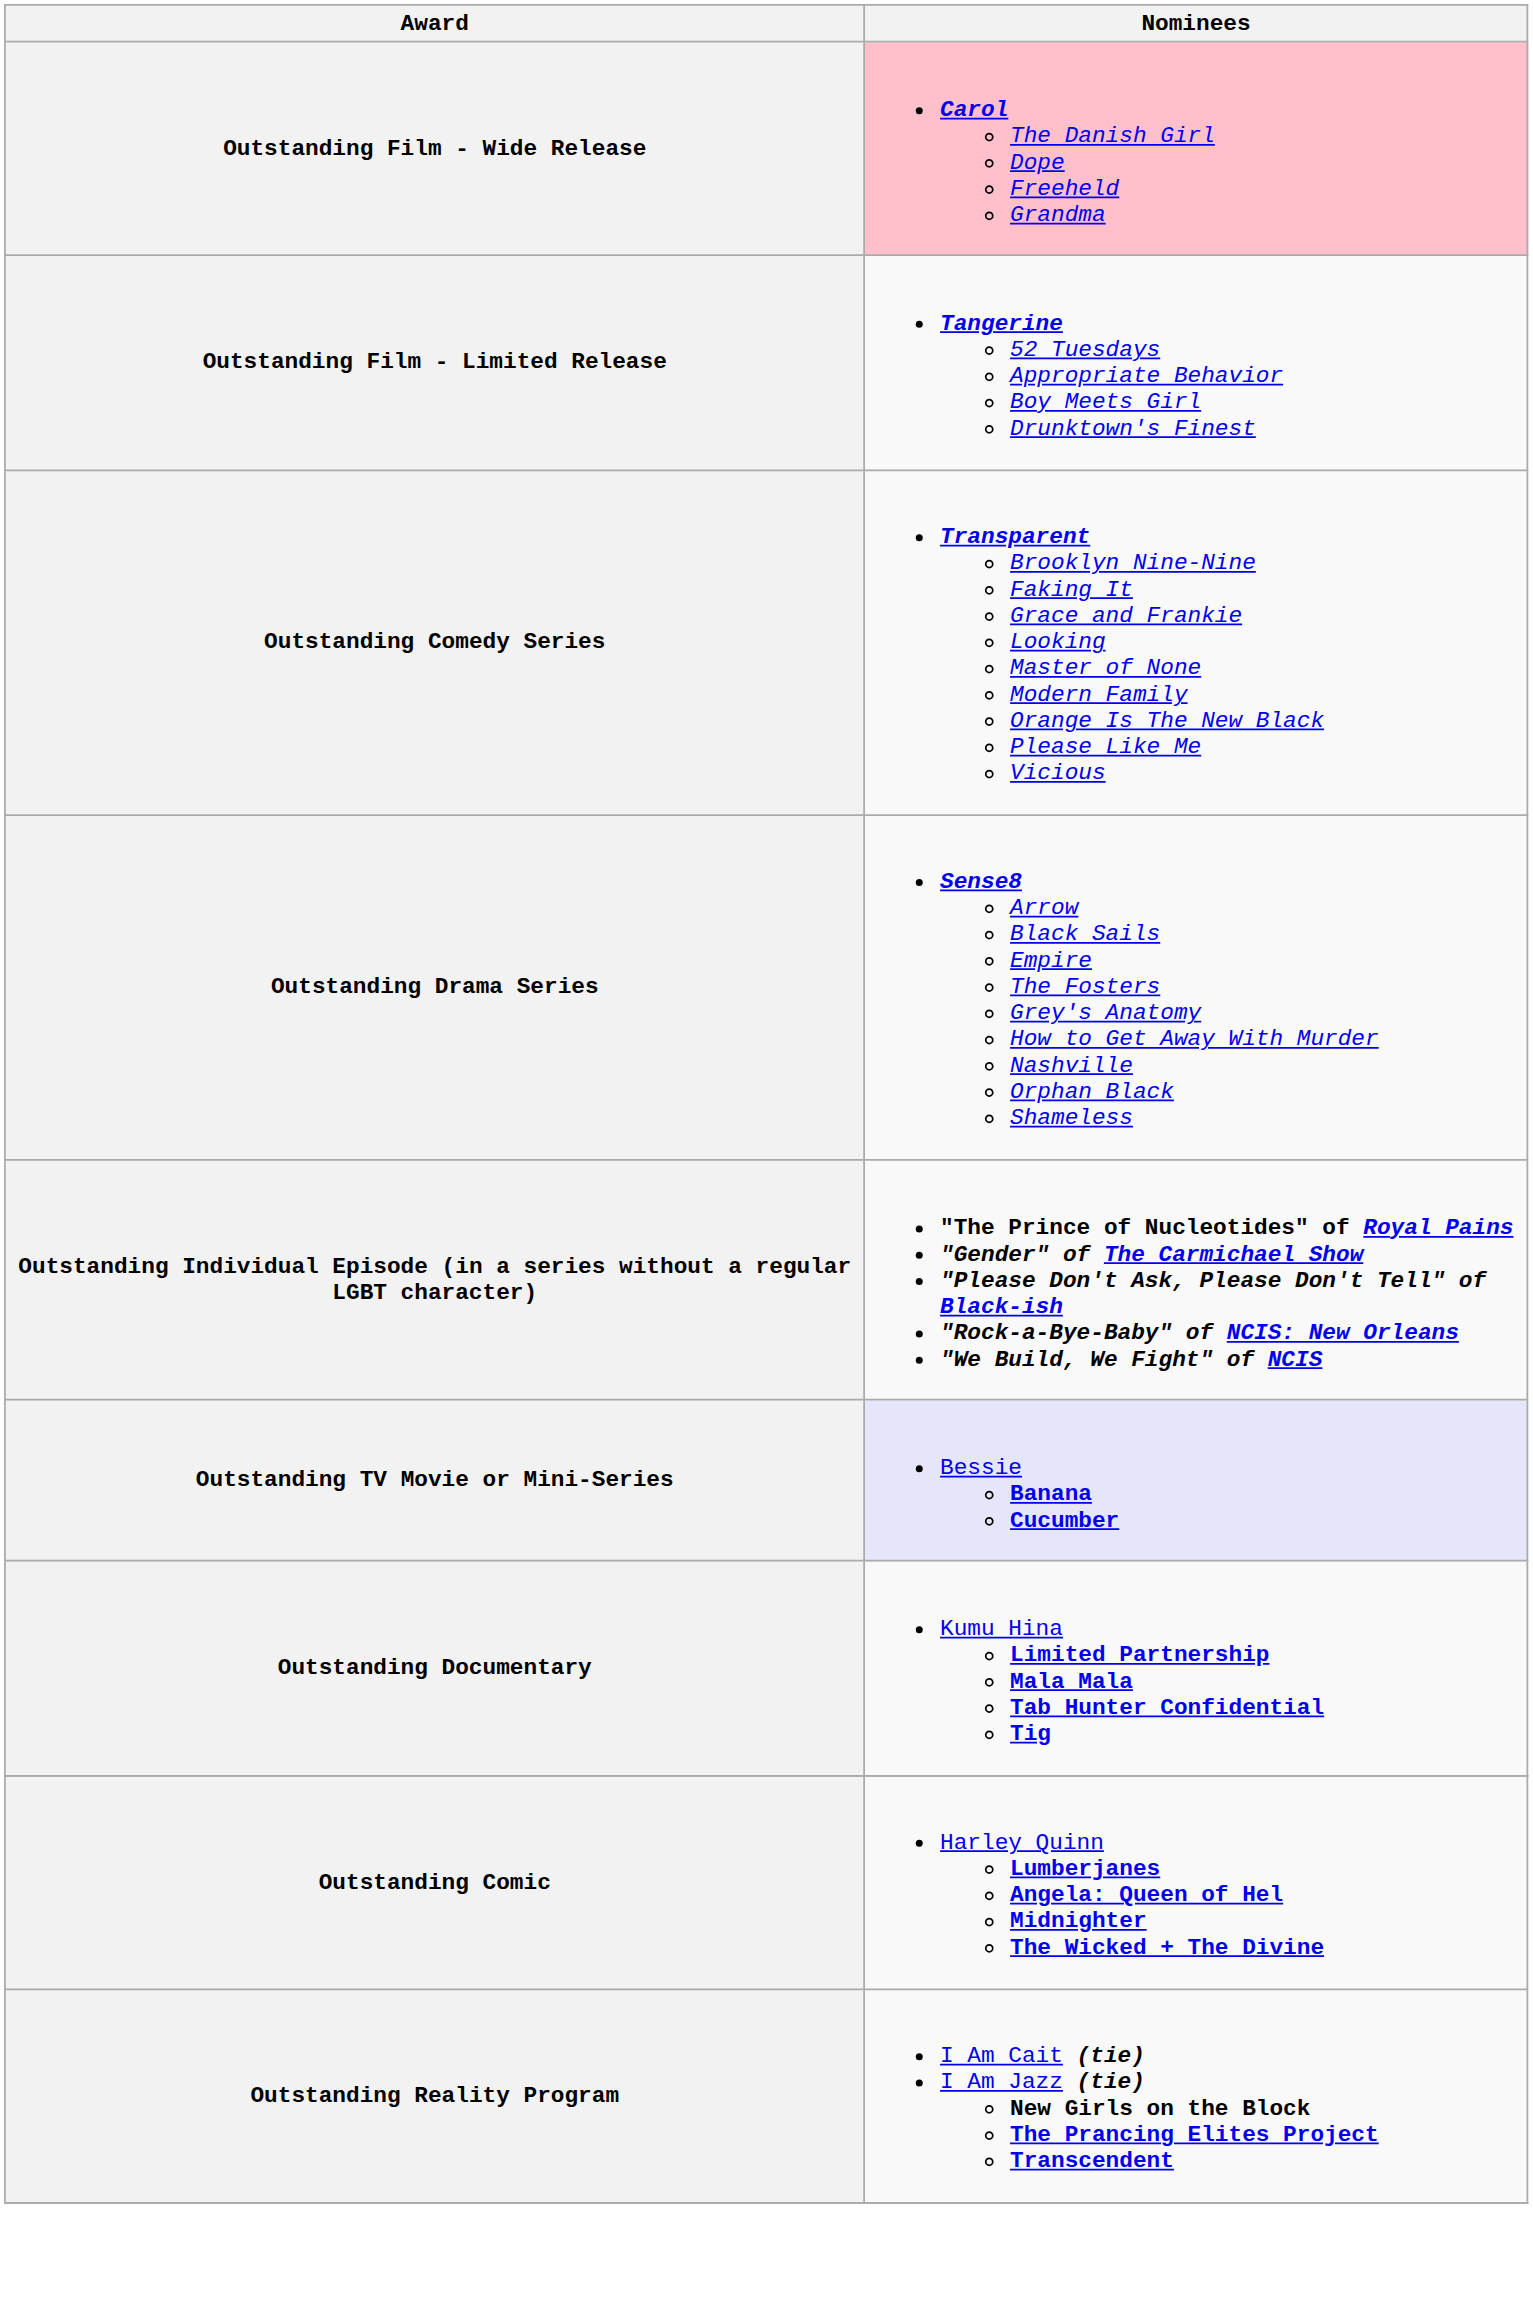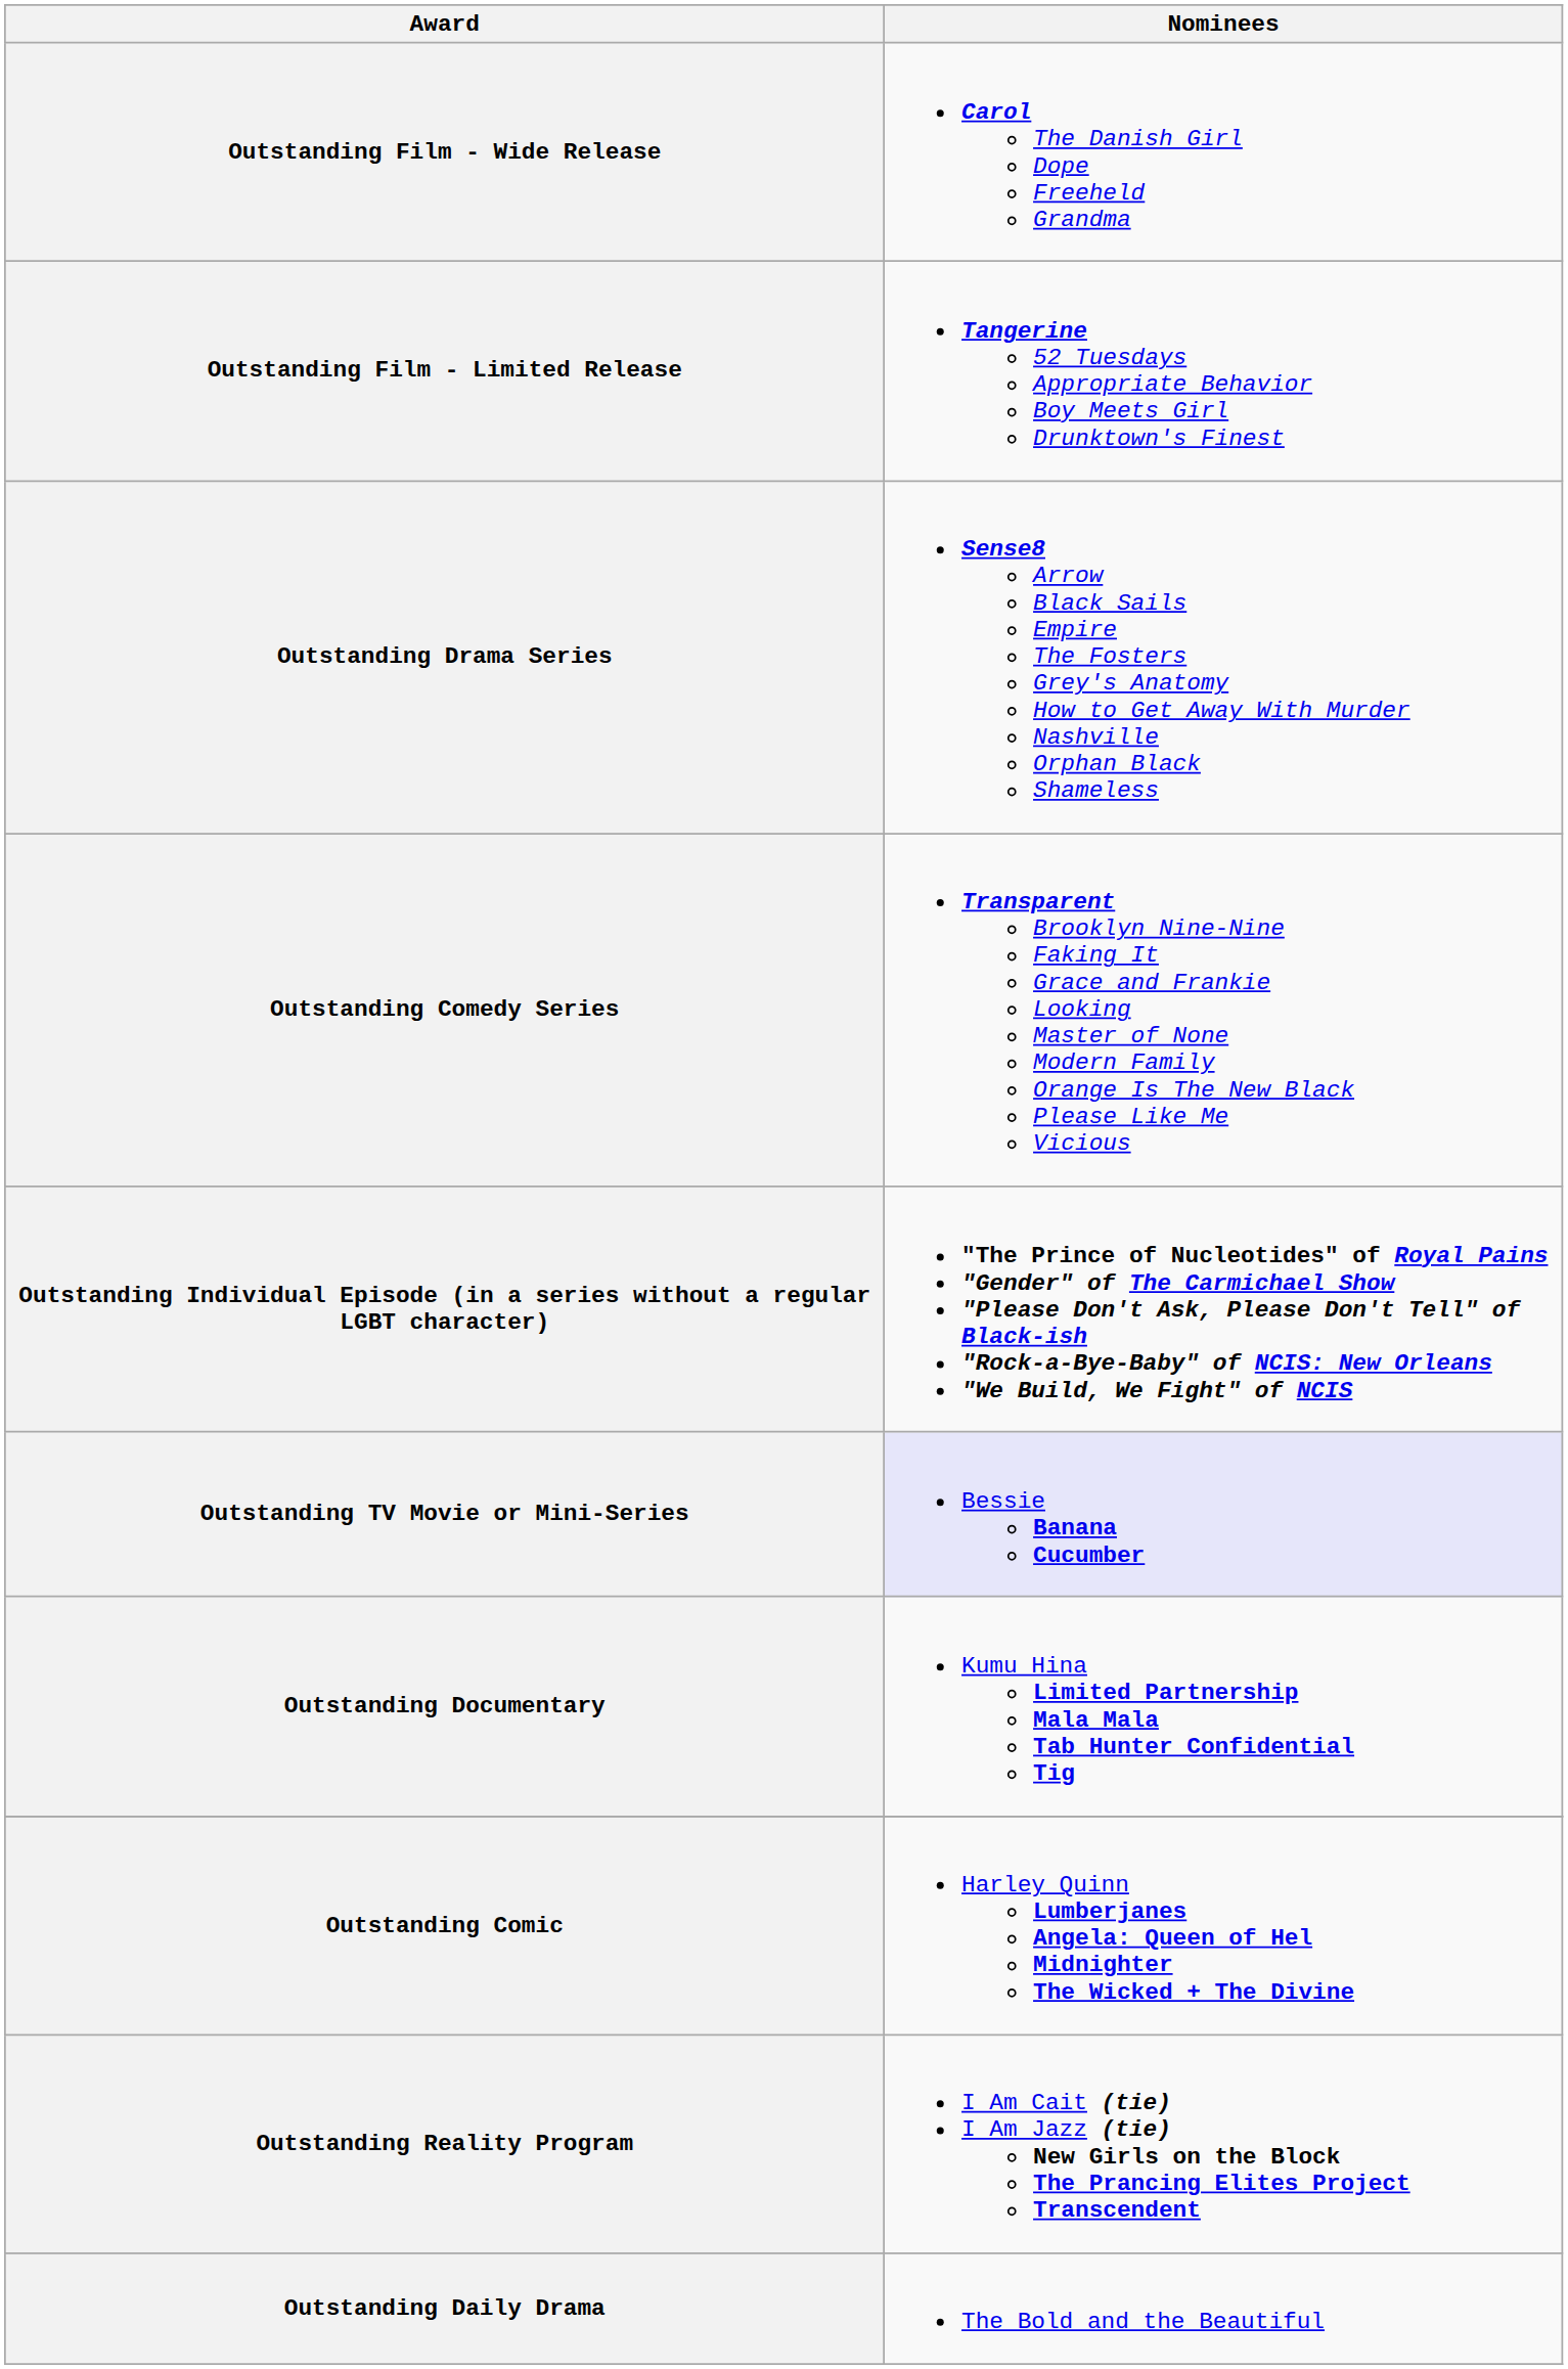 <table class="wikitable sortable">
 <tr>
 <th>Award</th>
 <th>Nominees</th>
 </tr>
 <tr>
 <th scope="row">Outstanding Film - Wide Release</th>
-<td style="background: pink;"><br><ul><li><strong><em><a href='#'>Carol</a></em></strong><ul><li><em><a href='#'>The Danish Girl</a></em></li><li><em><a href='#'>Dope</a></em></li><li><em><a href='#'>Freeheld</a></em></li><li><em><a href='#'>Grandma</a></em></li></ul></li></ul></td>
+<td><br><ul><li><strong><em><a href='#'>Carol</a></em></strong><ul><li><em><a href='#'>The Danish Girl</a></em></li><li><em><a href='#'>Dope</a></em></li><li><em><a href='#'>Freeheld</a></em></li><li><em><a href='#'>Grandma</a></em></li></ul></li></ul></td>
 </tr>
 <tr>
 <th scope="row">Outstanding Film - Limited Release</th>
 <td><br><ul><li><strong><em><a href='#'>Tangerine</a></em></strong><ul><li><em><a href='#'>52 Tuesdays</a></em></li><li><em><a href='#'>Appropriate Behavior</a></em></li><li><em><a href='#'>Boy Meets Girl</a></em></li><li><em><a href='#'>Drunktown's Finest</a></em></li></ul></li></ul></td>
 </tr>
 <tr>
+<th scope="row">Outstanding Drama Series</th>
+<td><br><ul><li><strong><em><a href='#'>Sense8</a></em></strong><ul><li><em><a href='#'>Arrow</a></em></li><li><em><a href='#'>Black Sails</a></em></li><li><em><a href='#'>Empire</a></em></li><li><em><a href='#'>The Fosters</a></em></li><li><em><a href='#'>Grey's Anatomy</a></em></li><li><em><a href='#'>How to Get Away With Murder</a></em></li><li><em><a href='#'>Nashville</a></em></li><li><em><a href='#'>Orphan Black</a></em></li><li><em><a href='#'>Shameless</a></em></li></ul></li></ul></td>
+</tr>
+<tr>
 <th scope="row">Outstanding Comedy Series</th>
 <td><br><ul><li><strong><em><a href='#'>Transparent</a></em></strong><ul><li><em><a href='#'>Brooklyn Nine-Nine</a></em></li><li><em><a href='#'>Faking It</a></em></li><li><em><a href='#'>Grace and Frankie</a></em></li><li><em><a href='#'>Looking</a></em></li><li><em><a href='#'>Master of None</a></em></li><li><em><a href='#'>Modern Family</a></em></li><li><em><a href='#'>Orange Is The New Black</a></em></li><li><em><a href='#'>Please Like Me</a></em></li><li><em><a href='#'>Vicious</a></em></li></ul></li></ul></td>
-</tr>
-<tr>
-<th scope="row">Outstanding Drama Series</th>
-<td><br><ul><li><strong><em><a href='#'>Sense8</a></em></strong><ul><li><em><a href='#'>Arrow</a></em></li><li><em><a href='#'>Black Sails</a></em></li><li><em><a href='#'>Empire</a></em></li><li><em><a href='#'>The Fosters</a></em></li><li><em><a href='#'>Grey's Anatomy</a></em></li><li><em><a href='#'>How to Get Away With Murder</a></em></li><li><em><a href='#'>Nashville</a></em></li><li><em><a href='#'>Orphan Black</a></em></li><li><em><a href='#'>Shameless</a></em></li></ul></li></ul></td>
 </tr>
 <tr>
 <th scope="row">Outstanding Individual Episode (in a series without a regular LGBT character)</th>
 <td><br><ul><li><strong>"The Prince of Nucleotides" of <em><a href='#'>Royal Pains</a><strong><em></li><li>"Gender" of </em><a href='#'>The Carmichael Show</a><em></li><li>"Please Don't Ask, Please Don't Tell" of </em><a href='#'>Black-ish</a><em></li><li>"Rock-a-Bye-Baby" of </em><a href='#'>NCIS: New Orleans</a><em></li><li>"We Build, We Fight" of </em><a href='#'>NCIS</a><em></li></ul></td>
 </tr>
 <tr>
 <th scope="row">Outstanding TV Movie or Mini-Series</th>
 <td style="background: lavender;"><br><ul><li></em></strong><a href='#'>Bessie</a><strong><em><ul><li></em><a href='#'>Banana</a><em></li><li></em><a href='#'>Cucumber</a><em></li></ul></li></ul></td>
 </tr>
 <tr>
 <th scope="row">Outstanding Documentary</th>
 <td><br><ul><li></em></strong><a href='#'>Kumu Hina</a><strong><em><ul><li></em><a href='#'>Limited Partnership</a><em></li><li></em><a href='#'>Mala Mala</a><em></li><li></em><a href='#'>Tab Hunter Confidential</a><em></li><li></em><a href='#'>Tig</a><em></li></ul></li></ul></td>
 </tr>
 <tr>
 </tr>
 <tr>
 <th scope="row">Outstanding Comic</th>
 <td><br><ul><li></em></strong><a href='#'>Harley Quinn</a><strong><em><ul><li></em><a href='#'>Lumberjanes</a><em></li><li></em><a href='#'>Angela: Queen of Hel</a><em></li><li></em><a href='#'>Midnighter</a><em></li><li></em><a href='#'>The Wicked + The Divine</a><em></li></ul></li></ul></td>
 </tr>
 <tr>
 <th scope="row">Outstanding Reality Program</th>
 <td><br><ul><li></em></strong><a href='#'>I Am Cait</a><strong><em> (tie)</li><li></em></strong><a href='#'>I Am Jazz</a><strong><em> (tie)<ul><li></em>New Girls on the Block<em></li><li></em><a href='#'>The Prancing Elites Project</a><em></li><li></em><a href='#'>Transcendent</a><em></li></ul></li></ul></td>
 </tr>
 <tr>
+<th scope="row">Outstanding Daily Drama</th>
+<td><br><ul><li></em></strong><a href='#'>The Bold and the Beautiful</a><strong><em></li></ul></td>
+</tr>
+<tr>
 </tr>
 </table>
